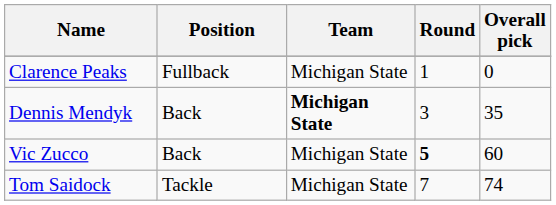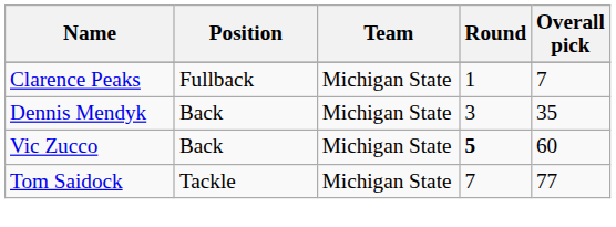 <table class="sortable wikitable">
 <tr>
 <th width="120">Name</th>
 <th width="100">Position</th>
 <th width="100">Team</th>
 <th width="25">Round</th>
 <th width="25">Overall pick</th>
 </tr>
 <tr align="left" bgcolor="">
 </tr>
 <tr>
 <td><a href='#'>Clarence Peaks</a></td>
 <td>Fullback</td>
 <td>Michigan State</td>
 <td>1</td>
-<td>0</td>
+<td>7</td>
 </tr>
 <tr>
 <td><a href='#'>Dennis Mendyk</a></td>
 <td>Back</td>
-<td><strong>Michigan State</strong></td>
+<td>Michigan State</td>
 <td>3</td>
 <td>35</td>
 </tr>
 <tr>
 <td><a href='#'>Vic Zucco</a></td>
 <td>Back</td>
 <td>Michigan State</td>
 <td><strong>5</strong></td>
 <td>60</td>
 </tr>
 <tr>
 <td><a href='#'>Tom Saidock</a></td>
 <td>Tackle</td>
 <td>Michigan State</td>
 <td>7</td>
-<td>74</td>
+<td>77</td>
 </tr>
 </table>
